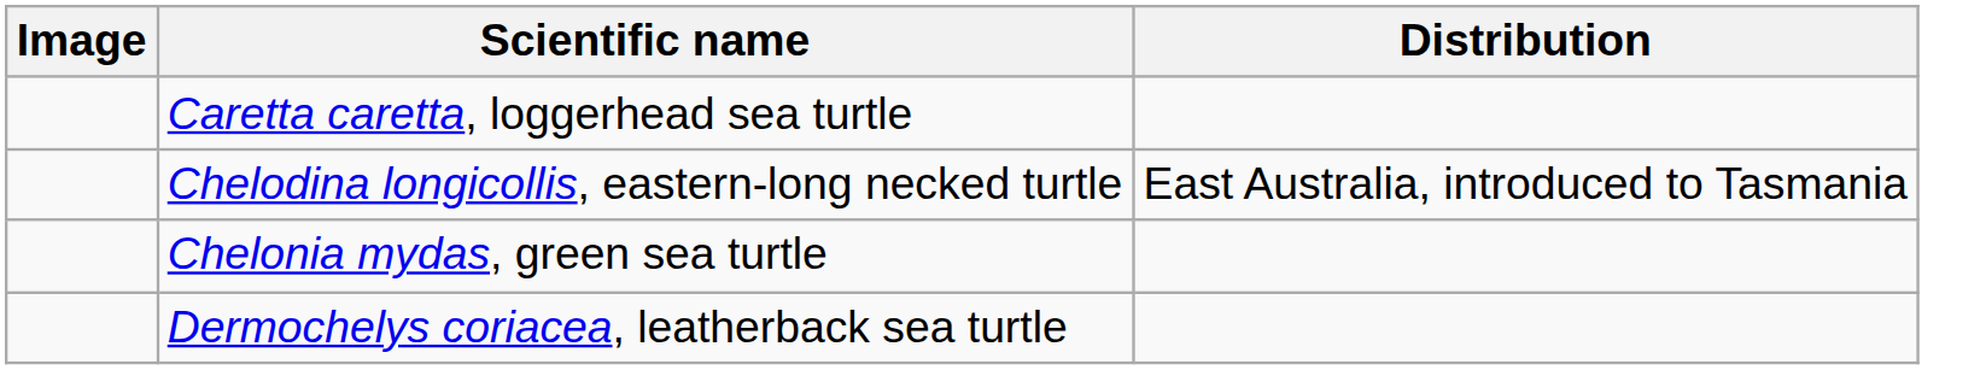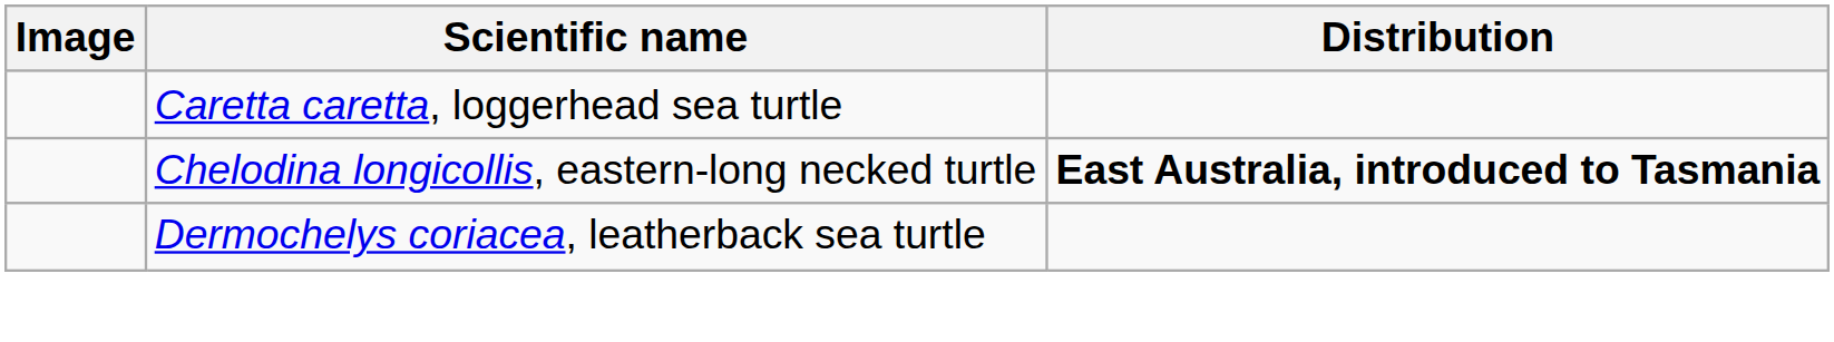 <table class="wikitable">
 <tr>
 <th>Image</th>
 <th>Scientific name</th>
 <th>Distribution</th>
 </tr>
 <tr>
 <td></td>
 <td><em><a href='#'>Caretta caretta</a></em>, loggerhead sea turtle</td>
 <td></td>
 </tr>
 <tr>
 <td></td>
 <td><em><a href='#'>Chelodina longicollis</a></em>, eastern-long necked turtle</td>
-<td>East Australia, introduced to Tasmania</td>
-</tr>
-<tr>
-<td></td>
-<td><em><a href='#'>Chelonia mydas</a></em>, green sea turtle</td>
-<td></td>
+<td><strong>East Australia, introduced to Tasmania</strong></td>
 </tr>
 <tr>
 <td></td>
 <td><em><a href='#'>Dermochelys coriacea</a></em>, leatherback sea turtle</td>
 <td></td>
 </tr>
 </table>
